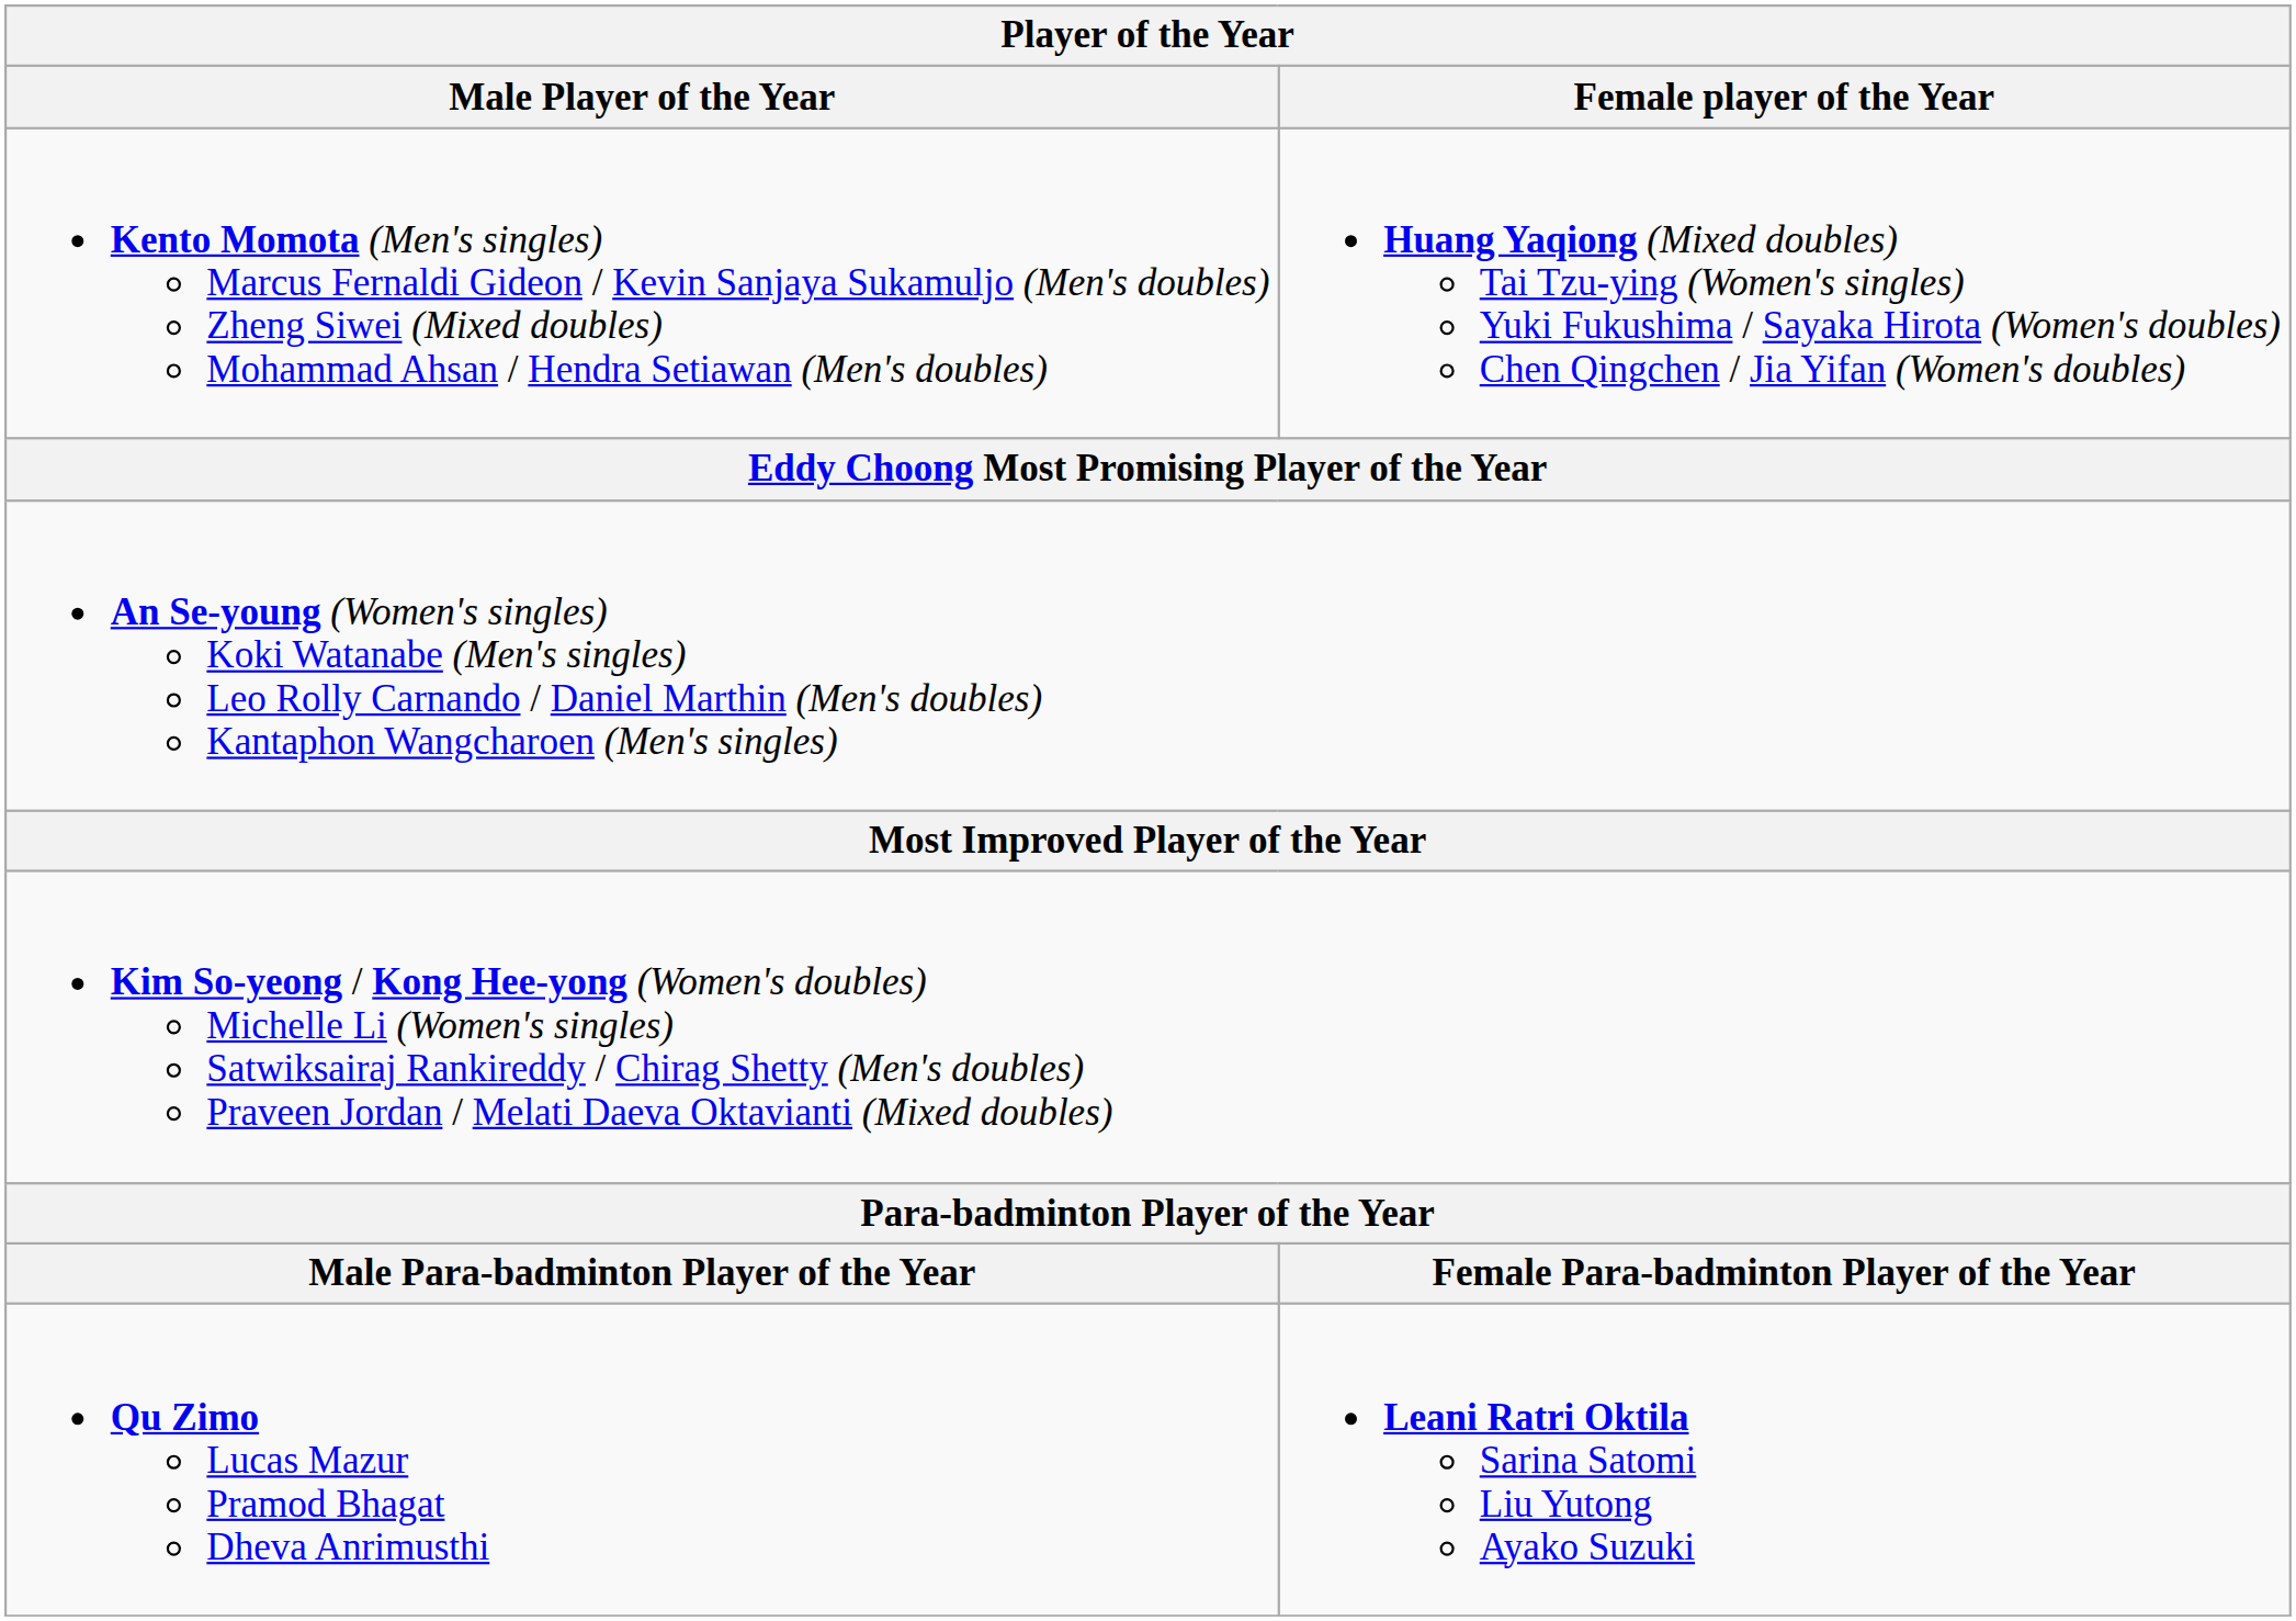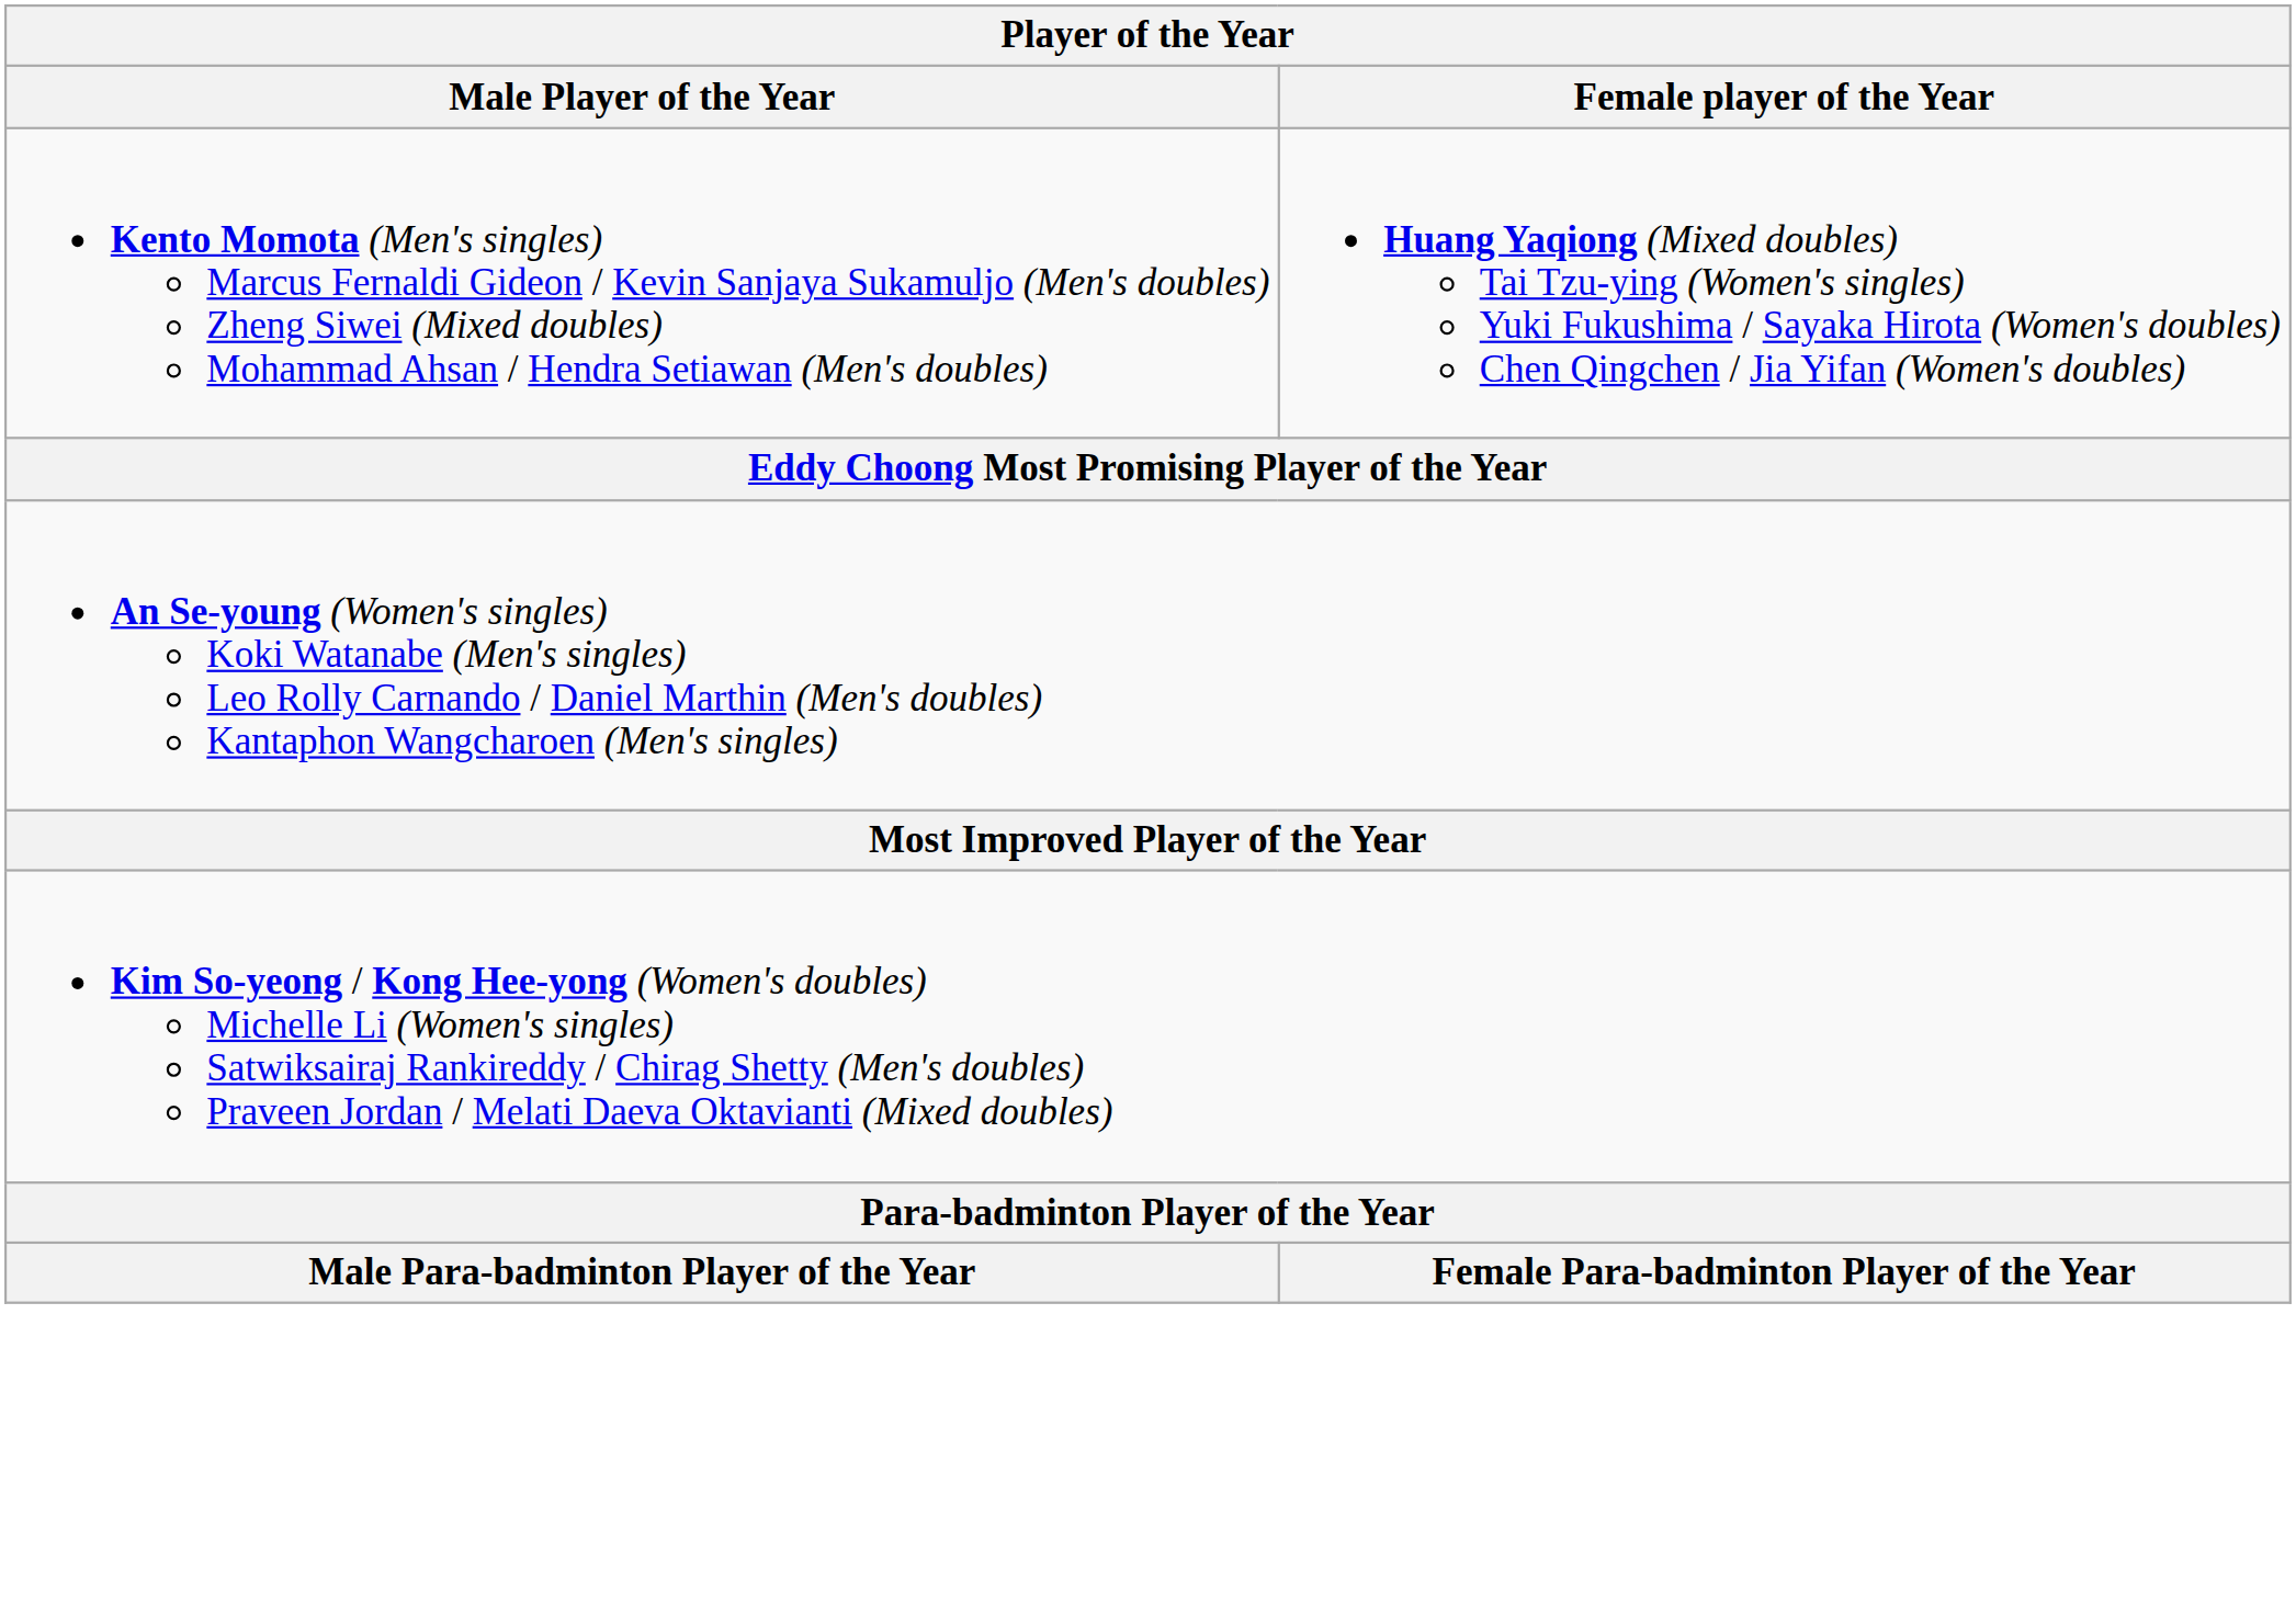 <table class=wikitable style="width=100%">
 <tr>
 <th colspan="2">Player of the Year</th>
 </tr>
 <tr>
 <th style="width=50%">Male Player of the Year</th>
 <th style="width=50%">Female player of the Year</th>
 </tr>
 <tr>
 <td valign="top"><br><ul><li> <strong><a href='#'>Kento Momota</a></strong> <em>(Men's singles)</em><ul><li> <a href='#'>Marcus Fernaldi Gideon</a> / <a href='#'>Kevin Sanjaya Sukamuljo</a> <em>(Men's doubles)</em></li><li> <a href='#'>Zheng Siwei</a> <em>(Mixed doubles)</em></li><li> <a href='#'>Mohammad Ahsan</a> / <a href='#'>Hendra Setiawan</a> <em>(Men's doubles)</em></li></ul></li></ul></td>
 <td valign="top"><br><ul><li> <strong><a href='#'>Huang Yaqiong</a></strong> <em>(Mixed doubles)</em><ul><li> <a href='#'>Tai Tzu-ying</a> <em>(Women's singles)</em></li><li> <a href='#'>Yuki Fukushima</a> / <a href='#'>Sayaka Hirota</a> <em>(Women's doubles)</em></li><li> <a href='#'>Chen Qingchen</a> / <a href='#'>Jia Yifan</a> <em>(Women's doubles)</em></li></ul></li></ul></td>
 </tr>
 <tr>
 <th colspan="2"><a href='#'>Eddy Choong</a> Most Promising Player of the Year</th>
 </tr>
 <tr>
 <td colspan="2" valign="top"><br><ul><li> <strong><a href='#'>An Se-young</a></strong> <em>(Women's singles)</em><ul><li> <a href='#'>Koki Watanabe</a> <em>(Men's singles)</em></li><li> <a href='#'>Leo Rolly Carnando</a> / <a href='#'>Daniel Marthin</a> <em>(Men's doubles)</em></li><li> <a href='#'>Kantaphon Wangcharoen</a> <em>(Men's singles)</em></li></ul></li></ul></td>
 </tr>
 <tr>
 <th colspan="2">Most Improved Player of the Year</th>
 </tr>
 <tr>
 <td colspan="2" valign="top"><br><ul><li> <strong><a href='#'>Kim So-yeong</a></strong> / <strong><a href='#'>Kong Hee-yong</a></strong> <em>(Women's doubles)</em><ul><li> <a href='#'>Michelle Li</a> <em>(Women's singles)</em></li><li> <a href='#'>Satwiksairaj Rankireddy</a> / <a href='#'>Chirag Shetty</a> <em>(Men's doubles)</em></li><li> <a href='#'>Praveen Jordan</a> / <a href='#'>Melati Daeva Oktavianti</a> <em>(Mixed doubles)</em></li></ul></li></ul></td>
 </tr>
 <tr>
 <th colspan="2">Para-badminton Player of the Year</th>
 </tr>
 <tr>
 <th style="width=50%">Male Para-badminton Player of the Year</th>
 <th style="width=50%">Female Para-badminton Player of the Year</th>
 </tr>
-<tr>
-<td valign="top"><br><ul><li> <strong><a href='#'>Qu Zimo</a></strong><ul><li> <a href='#'>Lucas Mazur</a></li><li> <a href='#'>Pramod Bhagat</a></li><li> <a href='#'>Dheva Anrimusthi</a></li></ul></li></ul></td>
-<td valign="top"><br><ul><li> <strong><a href='#'>Leani Ratri Oktila</a></strong><ul><li> <a href='#'>Sarina Satomi</a></li><li> <a href='#'>Liu Yutong</a></li><li> <a href='#'>Ayako Suzuki</a></li></ul></li></ul></td>
-</tr>
 </table>
